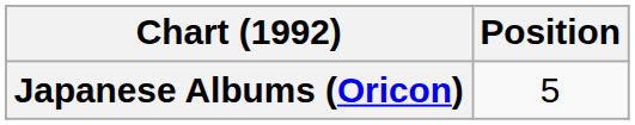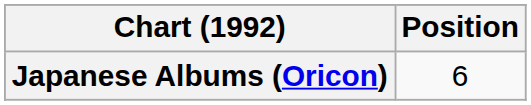 <table class="wikitable sortable plainrowheaders">
 <tr>
 <th scope="col">Chart (1992)</th>
 <th scope="col">Position</th>
 </tr>
 <tr>
 <th scope="row">Japanese Albums (<a href='#'>Oricon</a>)</th>
-<td align="center">5</td>
+<td align="center">6</td>
 </tr>
 </table>
